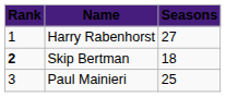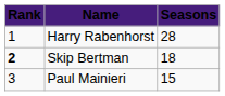 <table class="wikitable">
 <tr>
 <th style="background:#461D7C;"><span>Rank</span></th>
 <th style="background:#461D7C;"><span>Name</span></th>
 <th style="background:#461D7C;"><span>Seasons</span></th>
 </tr>
 <tr>
 <td>1</td>
 <td>Harry Rabenhorst</td>
-<td>27</td>
+<td>28</td>
 </tr>
 <tr>
 <td><strong>2</strong></td>
 <td>Skip Bertman</td>
 <td>18</td>
 </tr>
 <tr>
 <td>3</td>
 <td>Paul Mainieri</td>
-<td>25</td>
+<td>15</td>
 </tr>
 </table>
